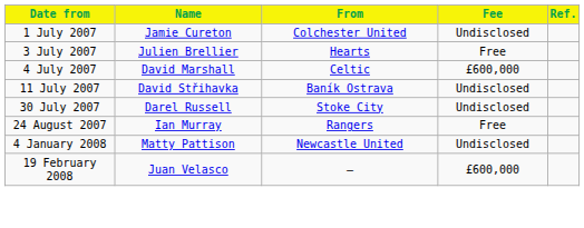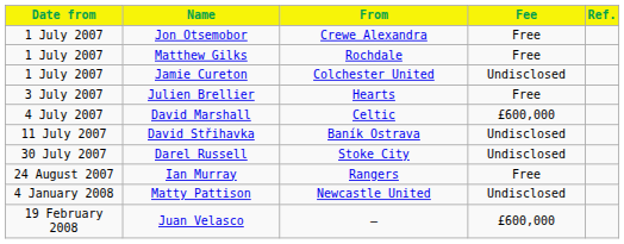 <table class="wikitable"  style="text-align:center; font-size:90%; ">
 <tr>
 <th style="background:#F7F408; color:#00A050; width:110px;">Date from</th>
 <th style="background:#F7F408; color:#00A050; width:150px;">Name</th>
 <th style="background:#F7F408; color:#00A050; width:180px;">From</th>
 <th style="background:#F7F408; color:#00A050; width:110px;">Fee</th>
 <th style="background:#F7F408; color:#00A050; width:25px;">Ref.</th>
+</tr>
+<tr>
+<td>1 July 2007</td>
+<td><a href='#'>Jon Otsemobor</a></td>
+<td><a href='#'>Crewe Alexandra</a></td>
+<td>Free</td>
+<td></td>
+</tr>
+<tr>
+<td>1 July 2007</td>
+<td><a href='#'>Matthew Gilks</a></td>
+<td><a href='#'>Rochdale</a></td>
+<td>Free</td>
+<td></td>
 </tr>
 <tr>
 <td>1 July 2007</td>
 <td><a href='#'>Jamie Cureton</a></td>
 <td><a href='#'>Colchester United</a></td>
 <td>Undisclosed</td>
 <td></td>
 </tr>
 <tr>
 <td>3 July 2007</td>
 <td><a href='#'>Julien Brellier</a></td>
 <td><a href='#'>Hearts</a></td>
 <td>Free</td>
 <td></td>
 </tr>
 <tr>
 <td>4 July 2007</td>
 <td><a href='#'>David Marshall</a></td>
 <td><a href='#'>Celtic</a></td>
 <td>£600,000</td>
 <td></td>
 </tr>
 <tr>
 <td>11 July 2007</td>
 <td><a href='#'>David Střihavka</a></td>
 <td><a href='#'>Baník Ostrava</a></td>
 <td>Undisclosed</td>
 <td></td>
 </tr>
 <tr>
 <td>30 July 2007</td>
 <td><a href='#'>Darel Russell</a></td>
 <td><a href='#'>Stoke City</a></td>
 <td>Undisclosed</td>
 <td></td>
 </tr>
 <tr>
 <td>24 August 2007</td>
 <td><a href='#'>Ian Murray</a></td>
 <td><a href='#'>Rangers</a></td>
 <td>Free</td>
 <td></td>
 </tr>
 <tr>
 <td>4 January 2008</td>
 <td><a href='#'>Matty Pattison</a></td>
 <td><a href='#'>Newcastle United</a></td>
 <td>Undisclosed</td>
 <td></td>
 </tr>
 <tr>
 <td>19 February 2008</td>
 <td><a href='#'>Juan Velasco</a></td>
 <td>—</td>
 <td>£600,000</td>
 <td></td>
 </tr>
 </table>
